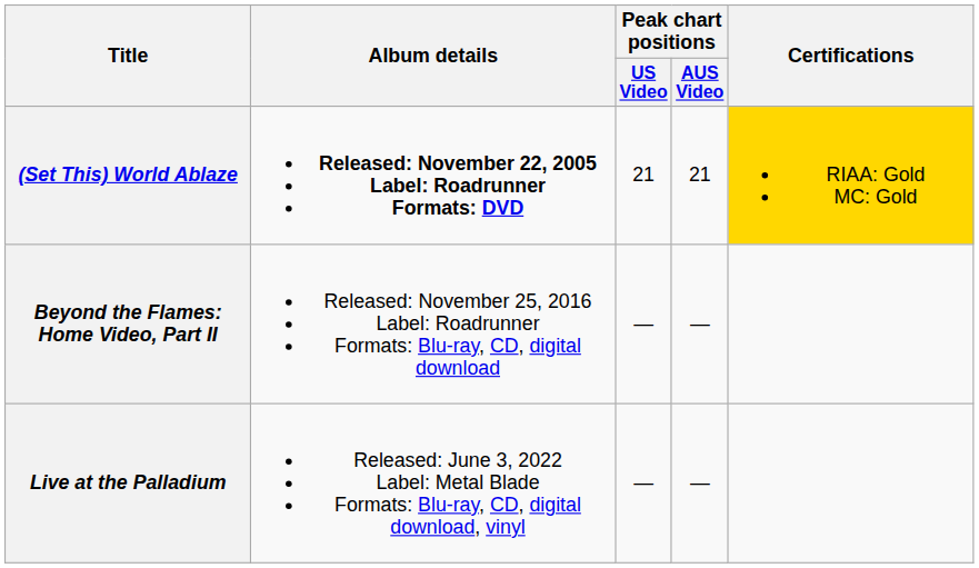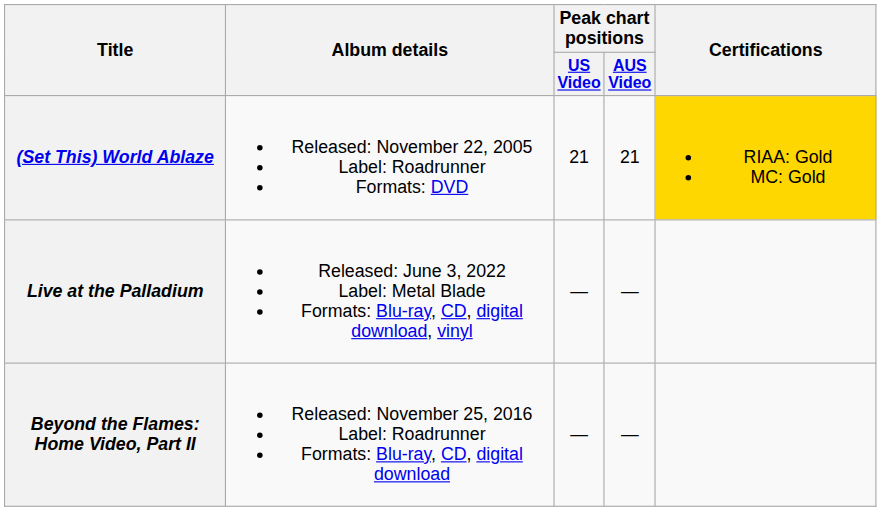 <table class="wikitable plainrowheaders" style="text-align:center;" border="1">
 <tr>
 <th scope="col" rowspan="2" style="width:12em;">Title</th>
 <th scope="col" rowspan="2" style="width:18em;">Album details</th>
 <th scope="col" colspan="2">Peak chart positions</th>
 <th scope="col" rowspan="2" style="width:12em;">Certifications</th>
 </tr>
 <tr>
 <th scope="col" style="width:2.2em;font-size:90%;"><a href='#'>US<br>Video</a><br></th>
 <th scope="col" style="width:2.2em;font-size:90%;"><a href='#'>AUS<br>Video</a><br></th>
 </tr>
 <tr>
 <th scope="row"><em><a href='#'>(Set This) World Ablaze</a></em></th>
-<td><strong><br><ul><li>Released: November 22, 2005</li><li>Label: Roadrunner</li><li>Formats: <a href='#'>DVD</a></li></ul></strong></td>
+<td><br><ul><li>Released: November 22, 2005</li><li>Label: Roadrunner</li><li>Formats: <a href='#'>DVD</a></li></ul></td>
 <td>21</td>
 <td>21</td>
 <td style="background: gold;"><br><ul><li>RIAA: Gold</li><li>MC: Gold</li></ul></td>
+</tr>
+<tr>
+<th scope="row"><em>Live at the Palladium</em></th>
+<td><br><ul><li>Released: June 3, 2022</li><li>Label: Metal Blade</li><li>Formats: <a href='#'>Blu-ray</a>, <a href='#'>CD</a>, <a href='#'>digital download</a>, <a href='#'>vinyl</a></li></ul></td>
+<td>—</td>
+<td>—</td>
+<td></td>
 </tr>
 <tr>
 <th scope="row"><em>Beyond the Flames: Home Video, Part II</em></th>
 <td><br><ul><li>Released: November 25, 2016</li><li>Label: Roadrunner</li><li>Formats: <a href='#'>Blu-ray</a>, <a href='#'>CD</a>, <a href='#'>digital download</a></li></ul></td>
 <td>—</td>
 <td>—</td>
 <td></td>
 </tr>
-<tr>
-<th scope="row"><em>Live at the Palladium</em></th>
-<td><br><ul><li>Released: June 3, 2022</li><li>Label: Metal Blade</li><li>Formats: <a href='#'>Blu-ray</a>, <a href='#'>CD</a>, <a href='#'>digital download</a>, <a href='#'>vinyl</a></li></ul></td>
-<td>—</td>
-<td>—</td>
-<td></td>
-</tr>
 </table>
